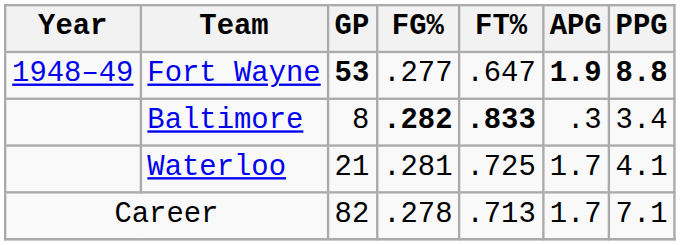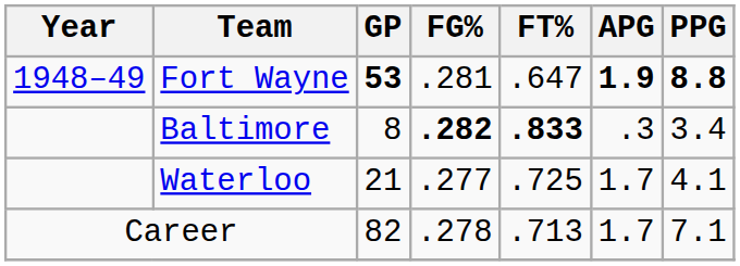 <table class="wikitable sortable" style="font-size:95%; text-align:right;">
 <tr>
 <th>Year</th>
 <th>Team</th>
 <th>GP</th>
 <th>FG%</th>
 <th>FT%</th>
 <th>APG</th>
 <th>PPG</th>
 </tr>
 <tr>
 <td style="text-align:left;"><a href='#'>1948–49</a></td>
 <td style="text-align:left;"><a href='#'>Fort Wayne</a></td>
 <td><strong>53</strong></td>
-<td>.277</td>
+<td>.281</td>
 <td>.647</td>
 <td><strong>1.9</strong></td>
 <td><strong>8.8</strong></td>
 </tr>
 <tr>
 <td style="text-align:left;"></td>
 <td style="text-align:left;"><a href='#'>Baltimore</a></td>
 <td>8</td>
 <td><strong>.282</strong></td>
 <td><strong>.833</strong></td>
 <td>.3</td>
 <td>3.4</td>
 </tr>
 <tr>
 <td style="text-align:left;"></td>
 <td style="text-align:left;"><a href='#'>Waterloo</a></td>
 <td>21</td>
-<td>.281</td>
+<td>.277</td>
 <td>.725</td>
 <td>1.7</td>
 <td>4.1</td>
 </tr>
 <tr>
 <td style="text-align:center;" colspan="2">Career</td>
 <td>82</td>
 <td>.278</td>
 <td>.713</td>
 <td>1.7</td>
 <td>7.1</td>
 </tr>
 <tr>
 </tr>
 </table>
